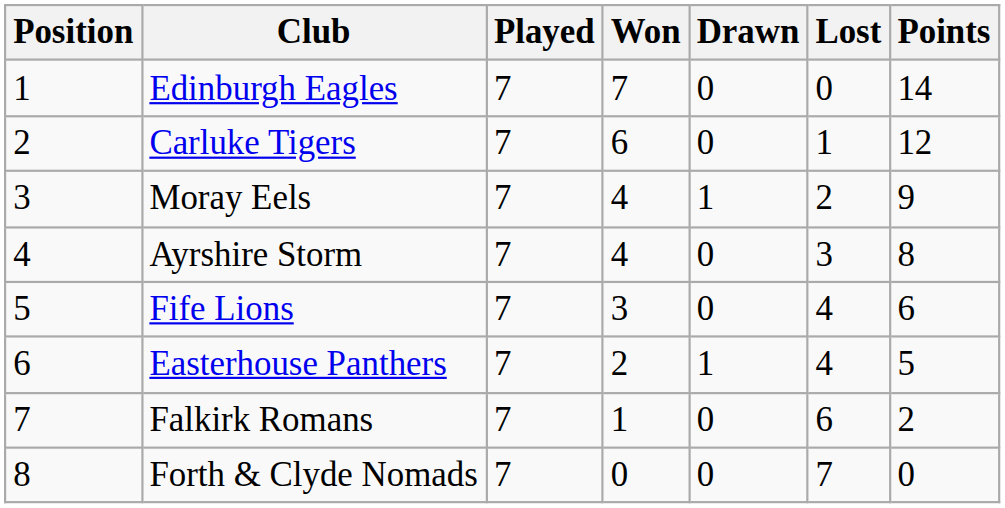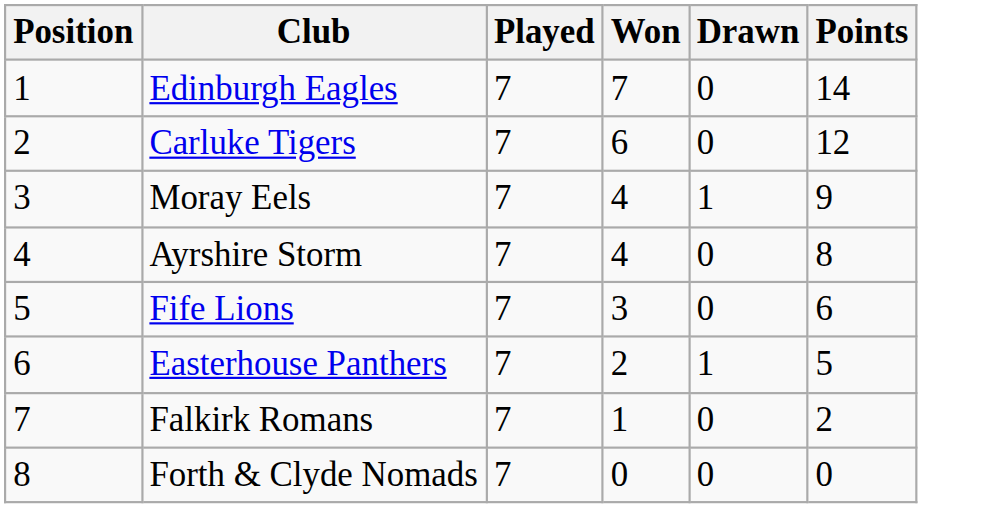 <table class="wikitable">
 <tr>
 <th>Position</th>
 <th>Club</th>
 <th>Played</th>
 <th>Won</th>
 <th>Drawn</th>
-<th>Lost</th>
 <th>Points</th>
 </tr>
 <tr>
 <td>1</td>
 <td><a href='#'>Edinburgh Eagles</a></td>
 <td>7</td>
 <td>7</td>
-<td>0</td>
 <td>0</td>
 <td>14</td>
 </tr>
 <tr>
 <td>2</td>
 <td><a href='#'>Carluke Tigers</a></td>
 <td>7</td>
 <td>6</td>
 <td>0</td>
-<td>1</td>
 <td>12</td>
 </tr>
 <tr>
 <td>3</td>
 <td>Moray Eels</td>
 <td>7</td>
 <td>4</td>
 <td>1</td>
-<td>2</td>
 <td>9</td>
 </tr>
 <tr>
 <td>4</td>
 <td>Ayrshire Storm</td>
 <td>7</td>
 <td>4</td>
 <td>0</td>
-<td>3</td>
 <td>8</td>
 </tr>
 <tr>
 <td>5</td>
 <td><a href='#'>Fife Lions</a></td>
 <td>7</td>
 <td>3</td>
 <td>0</td>
-<td>4</td>
 <td>6</td>
 </tr>
 <tr>
 <td>6</td>
 <td><a href='#'>Easterhouse Panthers</a></td>
 <td>7</td>
 <td>2</td>
 <td>1</td>
-<td>4</td>
 <td>5</td>
 </tr>
 <tr>
 <td>7</td>
 <td>Falkirk Romans</td>
 <td>7</td>
 <td>1</td>
 <td>0</td>
-<td>6</td>
 <td>2</td>
 </tr>
 <tr>
 <td>8</td>
 <td>Forth & Clyde Nomads</td>
 <td>7</td>
 <td>0</td>
 <td>0</td>
-<td>7</td>
 <td>0</td>
 </tr>
 </table>
